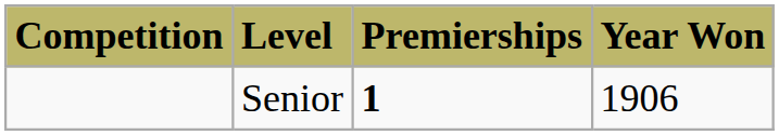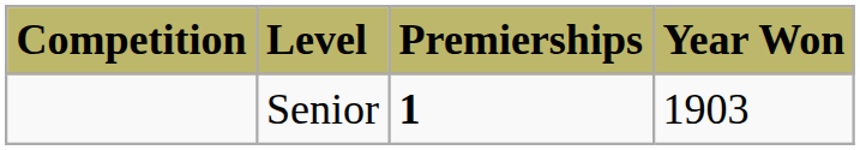 <table class="wikitable">
 <tr style="background:#bdb76b;">
 <td><strong>Competition</strong></td>
 <td><strong>Level</strong></td>
 <td><strong>Premierships</strong></td>
 <td><strong>Year Won</strong></td>
 </tr>
 <tr>
 <td><strong></strong></td>
 <td>Senior</td>
 <td><strong>1</strong></td>
-<td>1906</td>
+<td>1903</td>
 </tr>
 </table>
